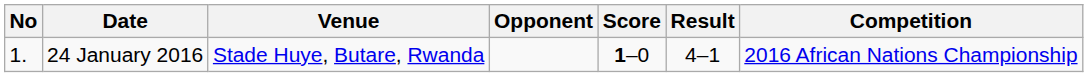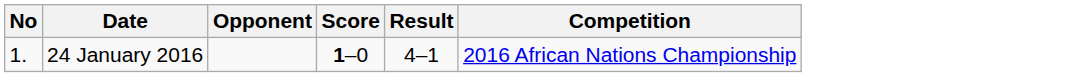 <table class="wikitable" style="font-size:100%;">
 <tr>
 <th>No</th>
 <th>Date</th>
-<th>Venue</th>
 <th>Opponent</th>
 <th>Score</th>
 <th>Result</th>
 <th>Competition</th>
 </tr>
 <tr>
 <td>1.</td>
 <td>24 January 2016</td>
-<td><a href='#'>Stade Huye</a>, <a href='#'>Butare</a>, <a href='#'>Rwanda</a></td>
 <td></td>
 <td align=center><strong>1</strong>–0</td>
 <td align=center>4–1</td>
 <td><a href='#'>2016 African Nations Championship</a></td>
 </tr>
 </table>
